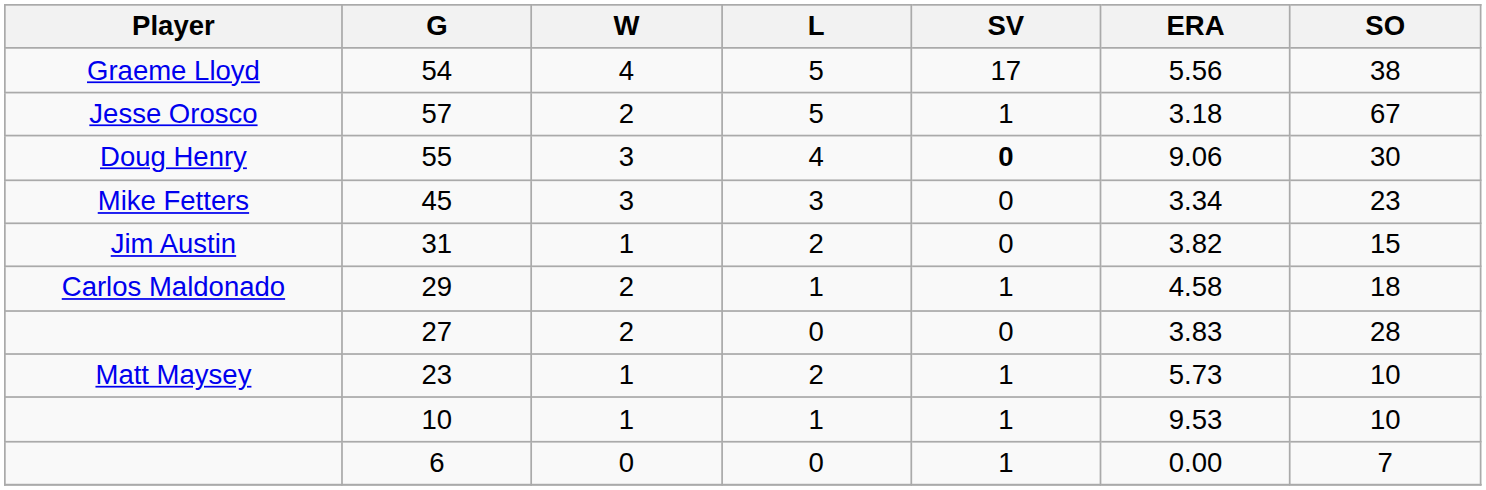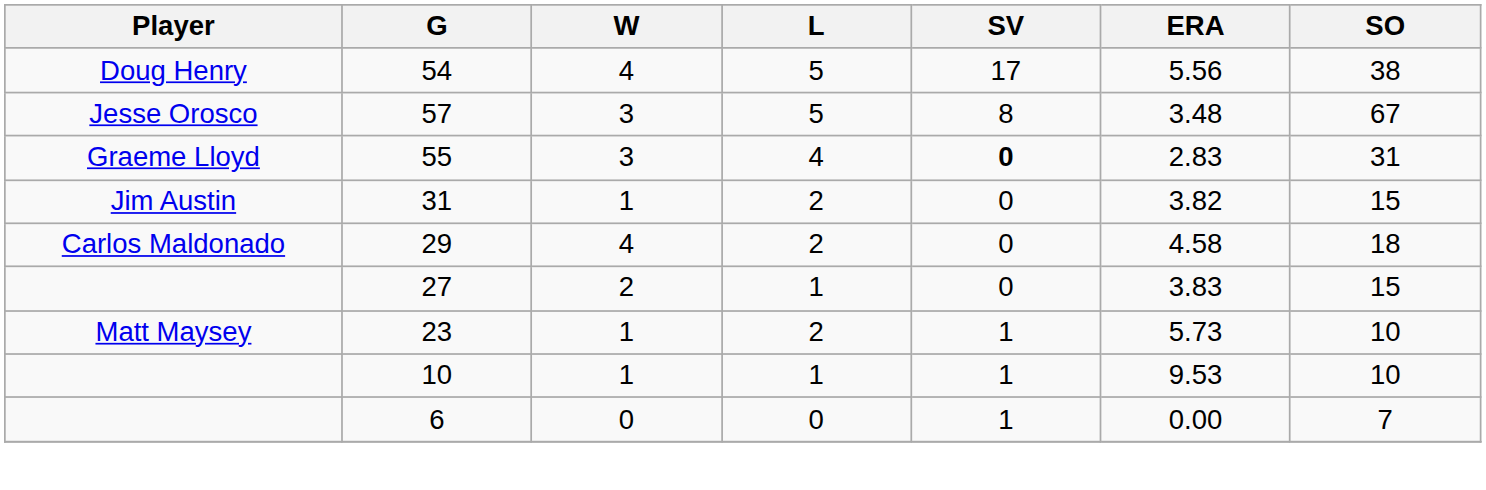 <table class="wikitable sortable">
 <tr>
 <th bgcolor="#DDDDFF" width="16%">Player</th>
 <th bgcolor="#DDDDFF" width="9%">G</th>
 <th bgcolor="#DDDDFF" width="9%">W</th>
 <th bgcolor="#DDDDFF" width="9%">L</th>
 <th bgcolor="#DDDDFF" width="9%">SV</th>
 <th bgcolor="#DDDDFF" width="9%">ERA</th>
 <th bgcolor="#DDDDFF" width="9%">SO</th>
 </tr>
 <tr align="center">
-<td><a href='#'>Graeme Lloyd</a></td>
+<td><a href='#'>Doug Henry</a></td>
 <td>54</td>
 <td>4</td>
 <td>5</td>
 <td>17</td>
 <td>5.56</td>
 <td>38</td>
 </tr>
 <tr align=center>
 <td><a href='#'>Jesse Orosco</a></td>
 <td>57</td>
-<td>2</td>
+<td>3</td>
 <td>5</td>
-<td>1</td>
-<td>3.18</td>
+<td>8</td>
+<td>3.48</td>
 <td>67</td>
 </tr>
 <tr align=center>
-<td><a href='#'>Doug Henry</a></td>
+<td><a href='#'>Graeme Lloyd</a></td>
 <td>55</td>
 <td>3</td>
 <td>4</td>
 <td><strong>0</strong></td>
-<td>9.06</td>
-<td>30</td>
-</tr>
-<tr align=center>
-<td><a href='#'>Mike Fetters</a></td>
-<td>45</td>
-<td>3</td>
-<td>3</td>
-<td>0</td>
-<td>3.34</td>
-<td>23</td>
+<td>2.83</td>
+<td>31</td>
 </tr>
 <tr align=center>
 <td><a href='#'>Jim Austin</a></td>
 <td>31</td>
 <td>1</td>
 <td>2</td>
 <td>0</td>
 <td>3.82</td>
 <td>15</td>
 </tr>
 <tr align=center>
 <td><a href='#'>Carlos Maldonado</a></td>
 <td>29</td>
+<td>4</td>
 <td>2</td>
-<td>1</td>
-<td>1</td>
+<td>0</td>
 <td>4.58</td>
 <td>18</td>
 </tr>
 <tr align=center>
 <td></td>
 <td>27</td>
 <td>2</td>
-<td>0</td>
+<td>1</td>
 <td>0</td>
 <td>3.83</td>
-<td>28</td>
+<td>15</td>
 </tr>
 <tr align="center">
 <td><a href='#'>Matt Maysey</a></td>
 <td>23</td>
 <td>1</td>
 <td>2</td>
 <td>1</td>
 <td>5.73</td>
 <td>10</td>
 </tr>
 <tr align=center>
 <td></td>
 <td>10</td>
 <td>1</td>
 <td>1</td>
 <td>1</td>
 <td>9.53</td>
 <td>10</td>
 </tr>
 <tr align="center">
 <td></td>
 <td>6</td>
 <td>0</td>
 <td>0</td>
 <td>1</td>
 <td>0.00</td>
 <td>7</td>
 </tr>
 <tr align="center">
 </tr>
 </table>
